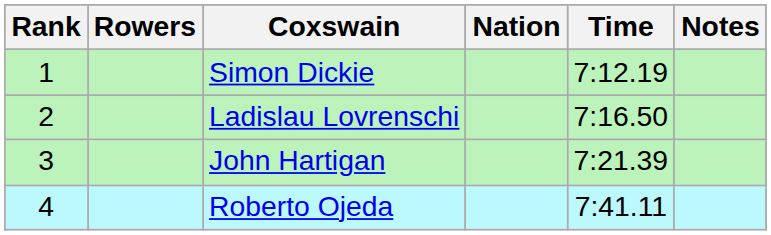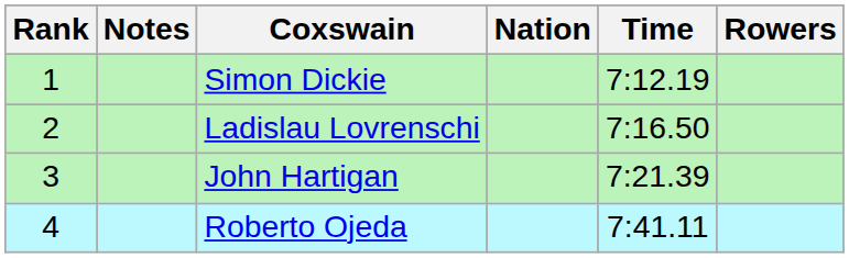 <table class="wikitable sortable" style="text-align:center">
 <tr>
 <th>Rank</th>
-<th>Rowers</th>
+<th>Notes</th>
 <th>Coxswain</th>
 <th>Nation</th>
 <th>Time</th>
-<th>Notes</th>
+<th>Rowers</th>
 </tr>
 <tr bgcolor=bbf3bb>
 <td>1</td>
-<td align=left></td>
+<td></td>
 <td align=left><a href='#'>Simon Dickie</a></td>
 <td align=left></td>
 <td>7:12.19</td>
-<td></td>
+<td align=left></td>
 </tr>
 <tr bgcolor=bbf3bb>
 <td>2</td>
-<td align=left></td>
+<td></td>
 <td align=left><a href='#'>Ladislau Lovrenschi</a></td>
 <td align=left></td>
 <td>7:16.50</td>
-<td></td>
+<td align=left></td>
 </tr>
 <tr bgcolor=bbf3bb>
 <td>3</td>
-<td align=left></td>
+<td></td>
 <td align=left><a href='#'>John Hartigan</a></td>
 <td align=left></td>
 <td>7:21.39</td>
-<td></td>
+<td align=left></td>
 </tr>
 <tr bgcolor=bbf9ff>
 <td>4</td>
-<td align=left></td>
+<td></td>
 <td align=left><a href='#'>Roberto Ojeda</a></td>
 <td align=left></td>
 <td>7:41.11</td>
-<td></td>
+<td align=left></td>
 </tr>
 </table>
